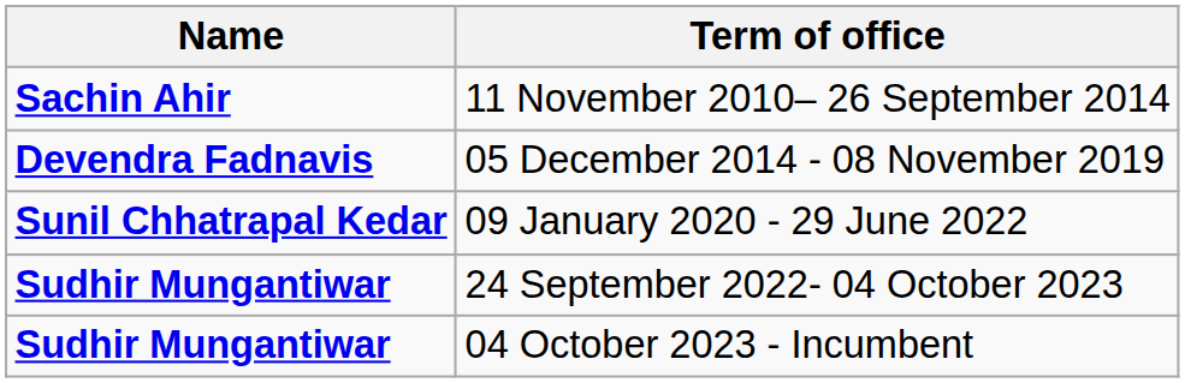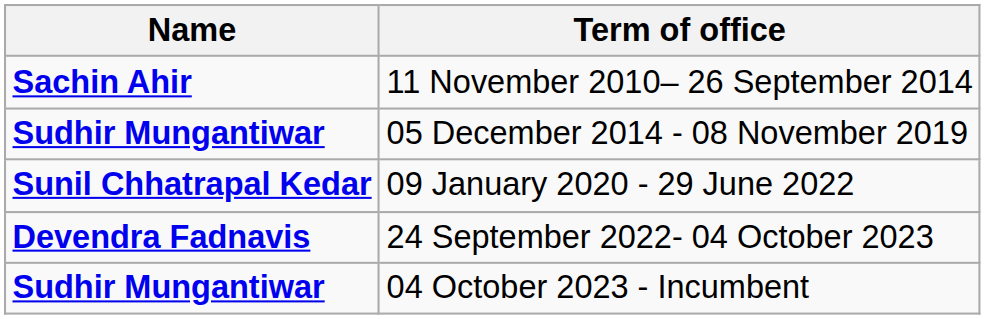 <table class="wikitable">
 <tr>
 <th>Name</th>
 <th>Term of office</th>
 </tr>
 <tr>
 <td><strong><a href='#'>Sachin Ahir</a></strong><br></td>
 <td>11 November 2010– 	26 September 2014</td>
 </tr>
 <tr>
-<td><strong><a href='#'>Devendra Fadnavis</a></strong><br></td>
+<td><strong><a href='#'>Sudhir Mungantiwar</a></strong><br></td>
 <td>05 December 2014 - 08 November 2019</td>
 </tr>
 <tr>
 <td><strong><a href='#'>Sunil Chhatrapal Kedar</a></strong><br></td>
 <td>09 January 2020 - 29 June 2022</td>
 </tr>
 <tr>
-<td><strong><a href='#'>Sudhir Mungantiwar</a></strong><br></td>
+<td><strong><a href='#'>Devendra Fadnavis</a></strong><br></td>
 <td>24 September 2022- 04 October 2023</td>
 </tr>
 <tr>
 <td><strong><a href='#'>Sudhir Mungantiwar</a></strong><br></td>
 <td>04 October 2023 - Incumbent</td>
 </tr>
 </table>
